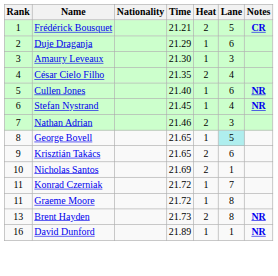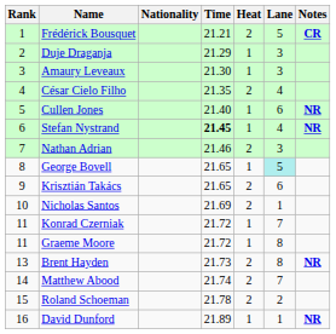 <table class="wikitable sortable" style="text-align:center">
 <tr>
 <th>Rank</th>
 <th>Name</th>
 <th>Nationality</th>
 <th>Time</th>
 <th>Heat</th>
 <th>Lane</th>
 <th>Notes</th>
 </tr>
 <tr bgcolor=ccffcc>
 <td>1</td>
 <td align=left><a href='#'>Frédérick Bousquet</a></td>
 <td align=left></td>
 <td>21.21</td>
 <td>2</td>
 <td>5</td>
 <td><strong><a href='#'>CR</a></strong></td>
 </tr>
 <tr bgcolor=ccffcc>
 <td>2</td>
 <td align=left><a href='#'>Duje Draganja</a></td>
 <td align=left></td>
 <td>21.29</td>
 <td>1</td>
-<td>6</td>
+<td>3</td>
 <td></td>
 </tr>
 <tr bgcolor=ccffcc>
 <td>3</td>
 <td align=left><a href='#'>Amaury Leveaux</a></td>
 <td align=left></td>
 <td>21.30</td>
 <td>1</td>
 <td>3</td>
 <td></td>
 </tr>
 <tr bgcolor=ccffcc>
 <td>4</td>
 <td align=left><a href='#'>César Cielo Filho</a></td>
 <td align=left></td>
 <td>21.35</td>
 <td>2</td>
 <td>4</td>
 <td></td>
 </tr>
 <tr bgcolor=ccffcc>
 <td>5</td>
 <td align=left><a href='#'>Cullen Jones</a></td>
 <td align=left></td>
 <td>21.40</td>
 <td>1</td>
 <td>6</td>
 <td><strong><a href='#'>NR</a></strong></td>
 </tr>
 <tr bgcolor=ccffcc>
 <td>6</td>
 <td align=left><a href='#'>Stefan Nystrand</a></td>
 <td align=left></td>
-<td>21.45</td>
+<td><strong>21.45</strong></td>
 <td>1</td>
 <td>4</td>
 <td><strong><a href='#'>NR</a></strong></td>
 </tr>
 <tr bgcolor=ccffcc>
 <td>7</td>
 <td align=left><a href='#'>Nathan Adrian</a></td>
 <td align=left></td>
 <td>21.46</td>
 <td>2</td>
 <td>3</td>
 <td></td>
 </tr>
 <tr>
 <td>8</td>
 <td align=left><a href='#'>George Bovell</a></td>
 <td align=left></td>
 <td>21.65</td>
 <td>1</td>
 <td style="background: paleturquoise;">5</td>
 <td></td>
 </tr>
 <tr>
 <td>9</td>
 <td align=left><a href='#'>Krisztián Takács</a></td>
 <td align=left></td>
 <td>21.65</td>
 <td>2</td>
 <td>6</td>
 <td></td>
 </tr>
 <tr>
 <td>10</td>
 <td align=left><a href='#'>Nicholas Santos</a></td>
 <td align=left></td>
 <td>21.69</td>
 <td>2</td>
 <td>1</td>
 <td></td>
 </tr>
 <tr>
 <td>11</td>
 <td align=left><a href='#'>Konrad Czerniak</a></td>
 <td align=left></td>
 <td>21.72</td>
 <td>1</td>
 <td>7</td>
 <td></td>
 </tr>
 <tr>
 <td>11</td>
 <td align=left><a href='#'>Graeme Moore</a></td>
 <td align=left></td>
 <td>21.72</td>
 <td>1</td>
 <td>8</td>
 <td></td>
 </tr>
 <tr>
 <td>13</td>
 <td align=left><a href='#'>Brent Hayden</a></td>
 <td align=left></td>
 <td>21.73</td>
 <td>2</td>
 <td>8</td>
 <td><strong><a href='#'>NR</a></strong></td>
 </tr>
 <tr>
+<td>14</td>
+<td align=left><a href='#'>Matthew Abood</a></td>
+<td align=left></td>
+<td>21.74</td>
+<td>2</td>
+<td>7</td>
+<td></td>
+</tr>
+<tr>
+<td>15</td>
+<td align=left><a href='#'>Roland Schoeman</a></td>
+<td align=left></td>
+<td>21.78</td>
+<td>2</td>
+<td>2</td>
+<td></td>
+</tr>
+<tr>
 <td>16</td>
 <td align=left><a href='#'>David Dunford</a></td>
 <td align=left></td>
 <td>21.89</td>
 <td>1</td>
 <td>1</td>
 <td><strong><a href='#'>NR</a></strong></td>
 </tr>
 </table>
